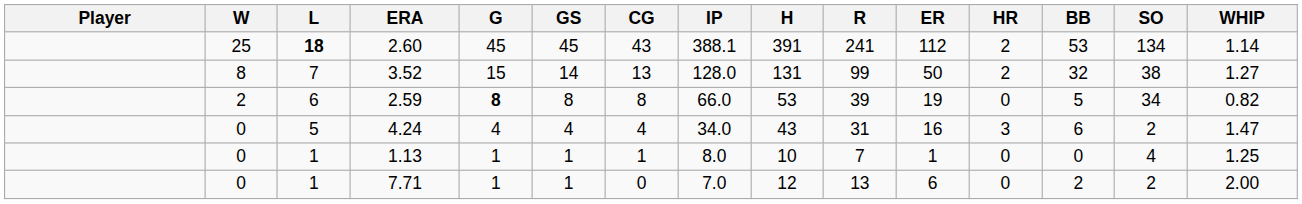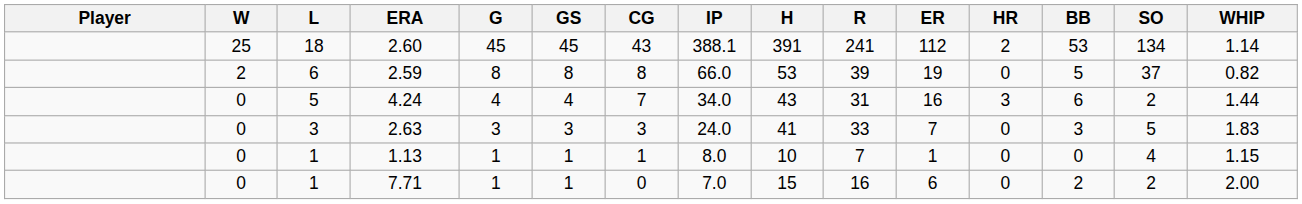 <table class="wikitable sortable">
 <tr>
 <th bgcolor="#DDDDFF" width="11%">Player</th>
 <th bgcolor="#DDDDFF" width="4%">W</th>
 <th bgcolor="#DDDDFF" width="4%">L</th>
 <th bgcolor="#DDDDFF" width="6%">ERA</th>
 <th bgcolor="#DDDDFF" width="4%">G</th>
 <th bgcolor="#DDDDFF" width="4%">GS</th>
 <th bgcolor="#DDDDFF" width="4%">CG</th>
 <th bgcolor="#DDDDFF" width="4%">IP</th>
 <th bgcolor="#DDDDFF" width="4%">H</th>
 <th bgcolor="#DDDDFF" width="4%">R</th>
 <th bgcolor="#DDDDFF" width="4%">ER</th>
 <th bgcolor="#DDDDFF" width="4%">HR</th>
 <th bgcolor="#DDDDFF" width="4%">BB</th>
 <th bgcolor="#DDDDFF" width="4%">SO</th>
 <th bgcolor="#DDDDFF" width="6%">WHIP</th>
 </tr>
 <tr align ="center">
 <td></td>
 <td>25</td>
-<td><strong>18</strong></td>
+<td>18</td>
 <td>2.60</td>
 <td>45</td>
 <td>45</td>
 <td>43</td>
 <td>388.1</td>
 <td>391</td>
 <td>241</td>
 <td>112</td>
 <td>2</td>
 <td>53</td>
 <td>134</td>
 <td>1.14</td>
 </tr>
 <tr align ="center">
 <td></td>
-<td>8</td>
-<td>7</td>
-<td>3.52</td>
-<td>15</td>
-<td>14</td>
-<td>13</td>
-<td>128.0</td>
-<td>131</td>
-<td>99</td>
-<td>50</td>
-<td>2</td>
-<td>32</td>
-<td>38</td>
-<td>1.27</td>
-</tr>
-<tr align ="center">
-<td></td>
 <td>2</td>
 <td>6</td>
 <td>2.59</td>
-<td><strong>8</strong></td>
+<td>8</td>
 <td>8</td>
 <td>8</td>
 <td>66.0</td>
 <td>53</td>
 <td>39</td>
 <td>19</td>
 <td>0</td>
 <td>5</td>
-<td>34</td>
+<td>37</td>
 <td>0.82</td>
 </tr>
 <tr align ="center">
 <td></td>
 <td>0</td>
 <td>5</td>
 <td>4.24</td>
 <td>4</td>
 <td>4</td>
-<td>4</td>
+<td>7</td>
 <td>34.0</td>
 <td>43</td>
 <td>31</td>
 <td>16</td>
 <td>3</td>
 <td>6</td>
 <td>2</td>
-<td>1.47</td>
+<td>1.44</td>
+</tr>
+<tr align ="center">
+<td></td>
+<td>0</td>
+<td>3</td>
+<td>2.63</td>
+<td>3</td>
+<td>3</td>
+<td>3</td>
+<td>24.0</td>
+<td>41</td>
+<td>33</td>
+<td>7</td>
+<td>0</td>
+<td>3</td>
+<td>5</td>
+<td>1.83</td>
 </tr>
 <tr align ="center">
 <td></td>
 <td>0</td>
 <td>1</td>
 <td>1.13</td>
 <td>1</td>
 <td>1</td>
 <td>1</td>
 <td>8.0</td>
 <td>10</td>
 <td>7</td>
 <td>1</td>
 <td>0</td>
 <td>0</td>
 <td>4</td>
-<td>1.25</td>
+<td>1.15</td>
 </tr>
 <tr align ="center">
 <td></td>
 <td>0</td>
 <td>1</td>
 <td>7.71</td>
 <td>1</td>
 <td>1</td>
 <td>0</td>
 <td>7.0</td>
-<td>12</td>
-<td>13</td>
+<td>15</td>
+<td>16</td>
 <td>6</td>
 <td>0</td>
 <td>2</td>
 <td>2</td>
 <td>2.00</td>
 </tr>
 </table>
